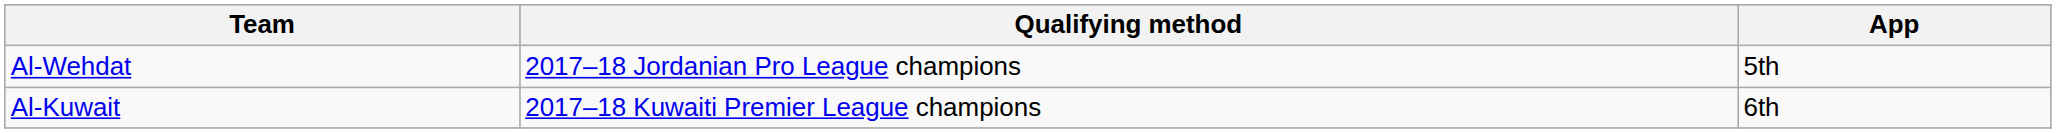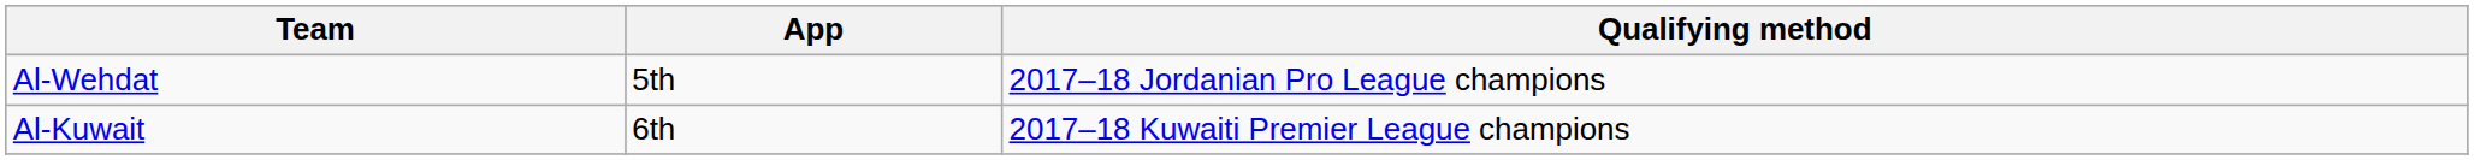 <table class="wikitable" style="table-layout:fixed;width:100%;">
 <tr>
 <th width=25%>Team</th>
+<th width=15%>App </th>
 <th width=60%>Qualifying method</th>
-<th width=15%>App </th>
 </tr>
 <tr>
 <td> <a href='#'>Al-Wehdat</a></td>
+<td>5th </td>
 <td><a href='#'>2017–18 Jordanian Pro League</a> champions</td>
-<td>5th </td>
 </tr>
 <tr>
 <td> <a href='#'>Al-Kuwait</a></td>
+<td>6th </td>
 <td><a href='#'>2017–18 Kuwaiti Premier League</a> champions</td>
-<td>6th </td>
 </tr>
 </table>
